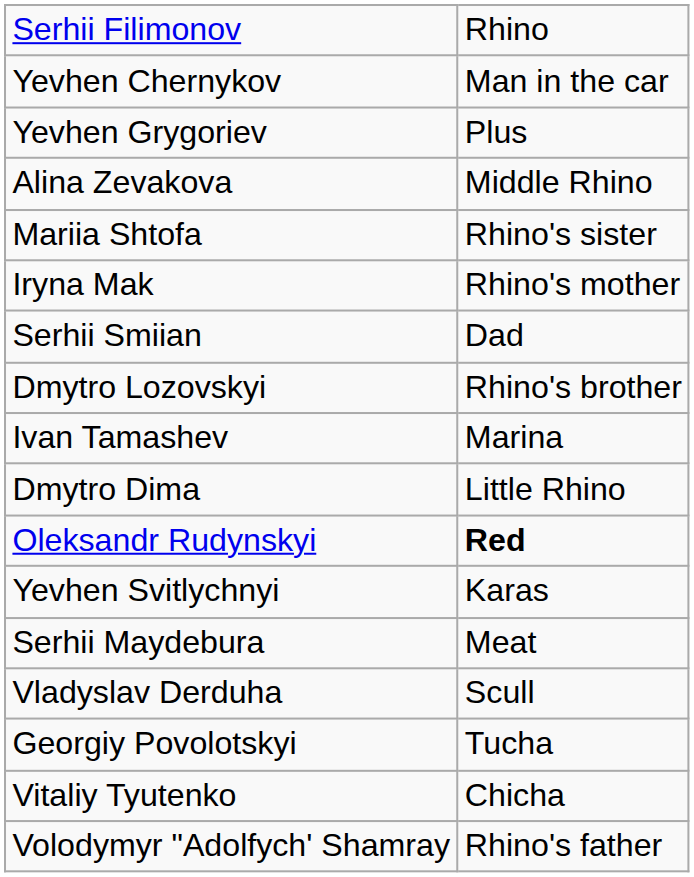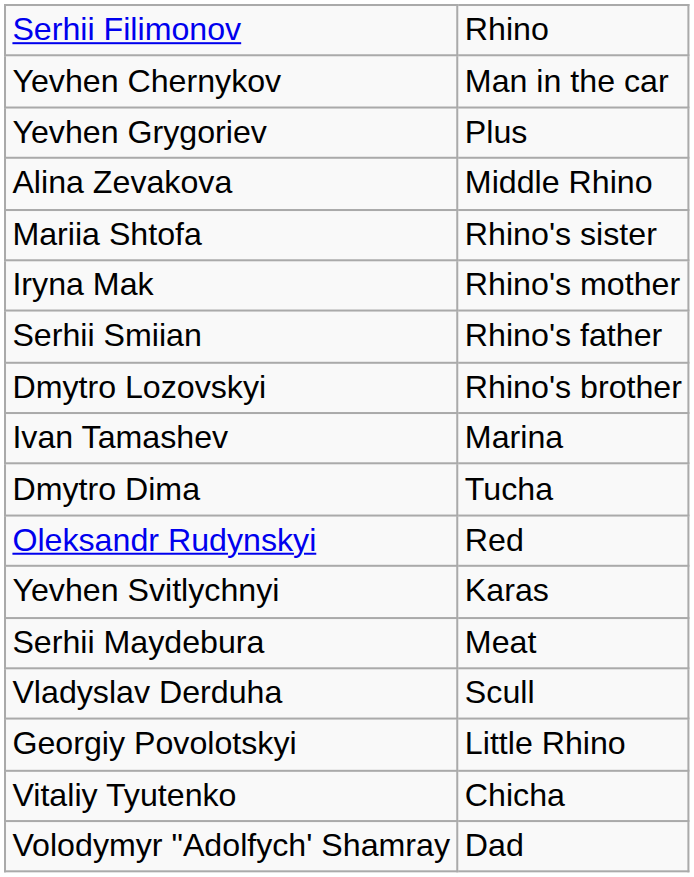 <table class="wikitable">
 <tr>
 <td><a href='#'>Serhii Filimonov</a></td>
 <td>Rhino</td>
 </tr>
 <tr>
 <td>Yevhen Chernykov</td>
 <td>Man in the car</td>
 </tr>
 <tr>
 <td>Yevhen Grygoriev</td>
 <td>Plus</td>
 </tr>
 <tr>
 <td>Alina Zevakova</td>
 <td>Middle Rhino</td>
 </tr>
 <tr>
 <td>Mariia Shtofa</td>
 <td>Rhino's sister</td>
 </tr>
 <tr>
 <td>Iryna Mak</td>
 <td>Rhino's mother</td>
 </tr>
 <tr>
 <td>Serhii Smiian</td>
-<td>Dad</td>
+<td>Rhino's father</td>
 </tr>
 <tr>
 <td>Dmytro Lozovskyi</td>
 <td>Rhino's brother</td>
 </tr>
 <tr>
 <td>Ivan Tamashev</td>
 <td>Marina</td>
 </tr>
 <tr>
 <td>Dmytro Dima</td>
-<td>Little Rhino</td>
+<td>Tucha</td>
 </tr>
 <tr>
 <td><a href='#'>Oleksandr Rudynskyi</a></td>
-<td><strong>Red</strong></td>
+<td>Red</td>
 </tr>
 <tr>
 <td>Yevhen Svitlychnyi</td>
 <td>Karas</td>
 </tr>
 <tr>
 <td>Serhii Maydebura</td>
 <td>Meat</td>
 </tr>
 <tr>
 <td>Vladyslav Derduha</td>
 <td>Scull</td>
 </tr>
 <tr>
 <td>Georgiy Povolotskyi</td>
-<td>Tucha</td>
+<td>Little Rhino</td>
 </tr>
 <tr>
 <td>Vitaliy Tyutenko</td>
 <td>Chicha</td>
 </tr>
 <tr>
 <td>Volodymyr "Adolfych' Shamray</td>
-<td>Rhino's father</td>
+<td>Dad</td>
 </tr>
 </table>
